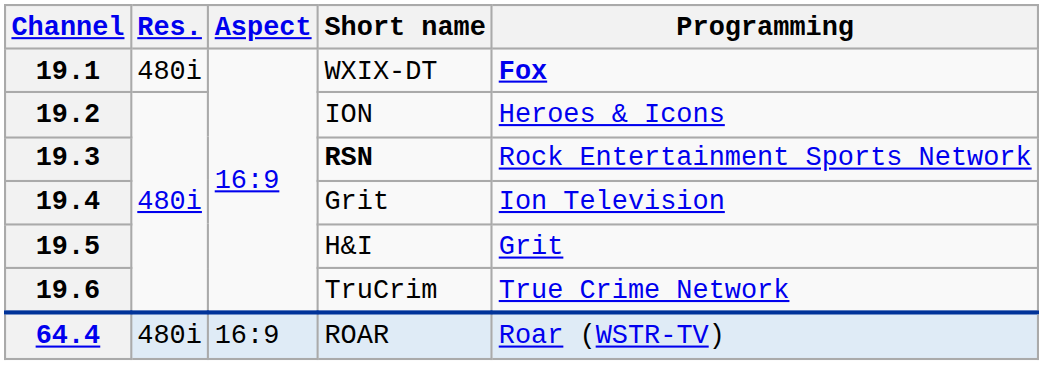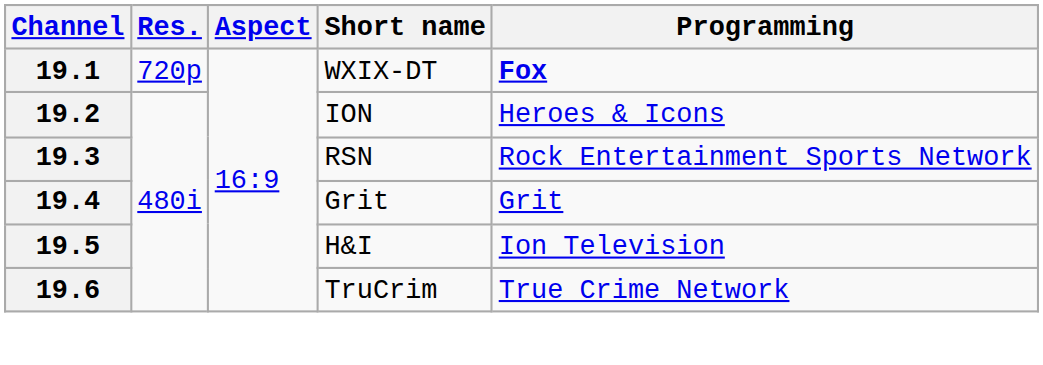 <table class=wikitable>
 <tr>
 <th scope = "col"><a href='#'>Channel</a></th>
 <th scope = "col"><a href='#'>Res.</a></th>
 <th scope = "col"><a href='#'>Aspect</a></th>
 <th scope = "col">Short name</th>
 <th scope = "col">Programming</th>
 </tr>
 <tr>
 <th scope = "row">19.1</th>
-<td>480i</td>
+<td><a href='#'>720p</a></td>
 <td rowspan= 6><a href='#'>16:9</a></td>
 <td>WXIX-DT</td>
 <td><strong><a href='#'>Fox</a></strong></td>
 </tr>
 <tr>
 <th scope = "row">19.2</th>
 <td rowspan= 5><a href='#'>480i</a></td>
 <td>ION</td>
 <td><a href='#'>Heroes & Icons</a></td>
 </tr>
 <tr>
 <th scope = "row">19.3</th>
-<td><strong>RSN</strong></td>
+<td>RSN</td>
 <td><a href='#'>Rock Entertainment Sports Network</a></td>
 </tr>
 <tr>
 <th scope = "row">19.4</th>
 <td>Grit</td>
-<td><a href='#'>Ion Television</a></td>
+<td><a href='#'>Grit</a></td>
 </tr>
 <tr>
 <th scope = "row">19.5</th>
 <td>H&I</td>
-<td><a href='#'>Grit</a></td>
+<td><a href='#'>Ion Television</a></td>
 </tr>
 <tr>
 <th scope = "row">19.6</th>
 <td>TruCrim</td>
 <td><a href='#'>True Crime Network</a></td>
 </tr>
-<tr style="background-color:#DFEBF6; border-top: 2px solid #003399;">
-<th scope = "row"><a href='#'>64.4</a></th>
-<td>480i</td>
-<td>16:9</td>
-<td>ROAR</td>
-<td><a href='#'>Roar</a> (<a href='#'>WSTR-TV</a>)</td>
-</tr>
 </table>
